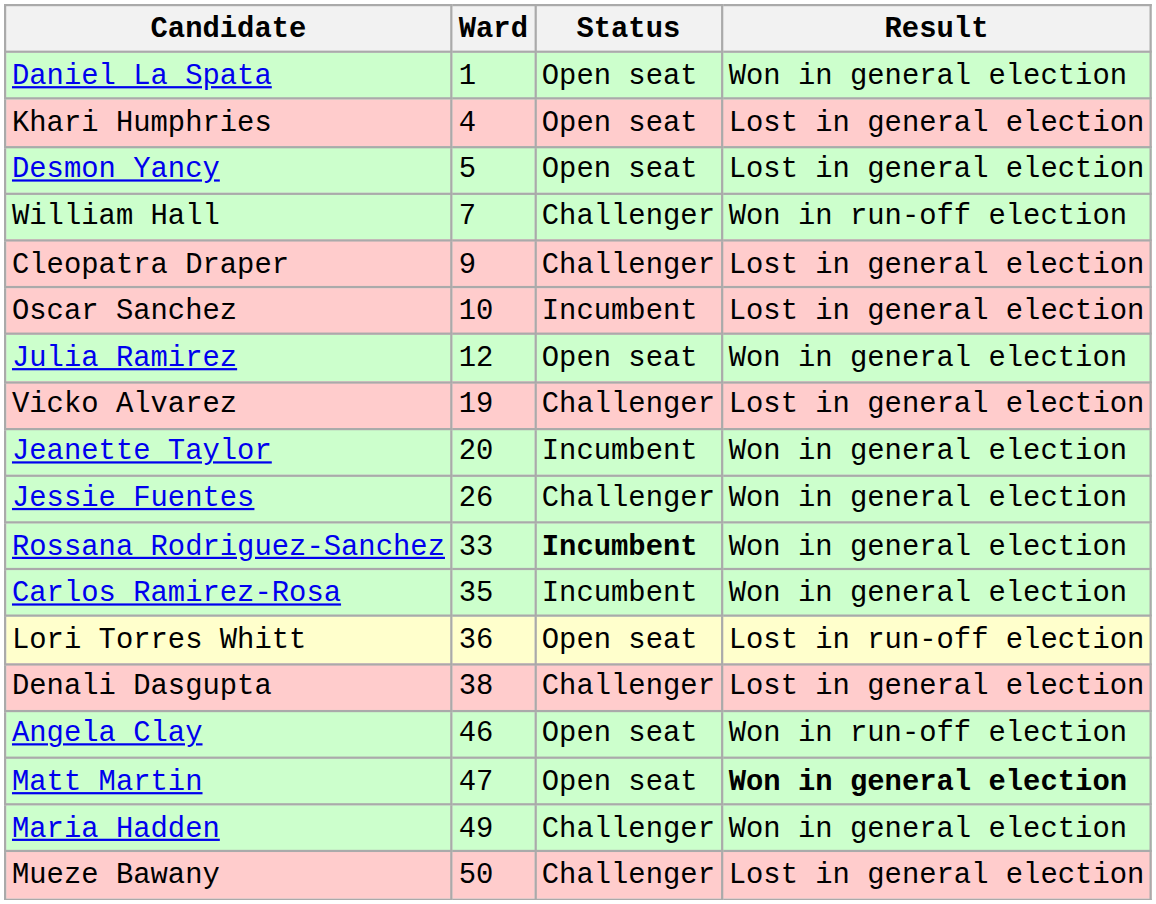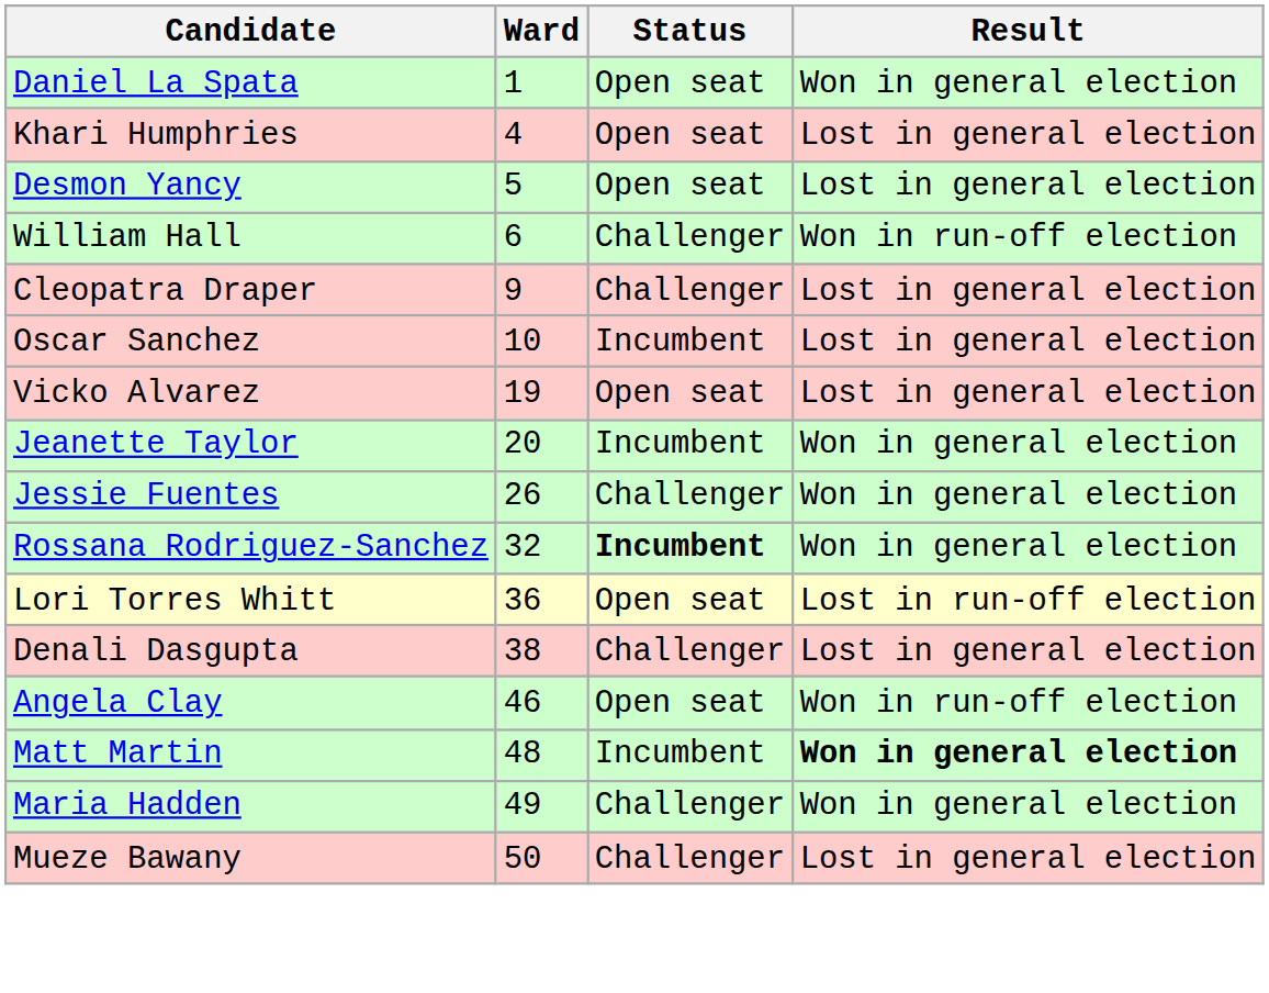 <table class="wikitable">
 <tr>
 <th>Candidate</th>
 <th>Ward</th>
 <th>Status</th>
 <th>Result</th>
 </tr>
 <tr bgcolor=ccffcc>
 <td><a href='#'>Daniel La Spata</a></td>
 <td>1</td>
 <td>Open seat</td>
 <td>Won in general election</td>
 </tr>
 <tr bgcolor=ffcccc>
 <td>Khari Humphries</td>
 <td>4</td>
 <td>Open seat</td>
 <td>Lost in general election</td>
 </tr>
 <tr bgcolor=ccffcc>
 <td><a href='#'>Desmon Yancy</a></td>
 <td>5</td>
 <td>Open seat</td>
 <td>Lost in general election</td>
 </tr>
 <tr bgcolor=ccffcc>
 <td>William Hall</td>
-<td>7</td>
+<td>6</td>
 <td>Challenger</td>
 <td>Won in run-off election</td>
 </tr>
 <tr bgcolor=ffcccc>
 <td>Cleopatra Draper</td>
 <td>9</td>
 <td>Challenger</td>
 <td>Lost in general election</td>
 </tr>
 <tr bgcolor=ffcccc>
 <td>Oscar Sanchez</td>
 <td>10</td>
 <td>Incumbent</td>
 <td>Lost in general election</td>
 </tr>
-<tr bgcolor=ccffcc>
-<td><a href='#'>Julia Ramirez</a></td>
-<td>12</td>
-<td>Open seat</td>
-<td>Won in general election</td>
-</tr>
 <tr bgcolor=ffcccc>
 <td>Vicko Alvarez</td>
 <td>19</td>
-<td>Challenger</td>
+<td>Open seat</td>
 <td>Lost in general election</td>
 </tr>
 <tr bgcolor=ccffcc>
 <td><a href='#'>Jeanette Taylor</a></td>
 <td>20</td>
 <td>Incumbent</td>
 <td>Won in general election</td>
 </tr>
 <tr bgcolor=ccffcc>
 <td><a href='#'>Jessie Fuentes</a></td>
 <td>26</td>
 <td>Challenger</td>
 <td>Won in general election</td>
 </tr>
 <tr bgcolor=ccffcc>
 <td><a href='#'>Rossana Rodriguez-Sanchez</a></td>
-<td>33</td>
+<td>32</td>
 <td><strong>Incumbent</strong></td>
-<td>Won in general election</td>
-</tr>
-<tr bgcolor=ccffcc>
-<td><a href='#'>Carlos Ramirez-Rosa</a></td>
-<td>35</td>
-<td>Incumbent</td>
 <td>Won in general election</td>
 </tr>
 <tr bgcolor=ffffcc>
 <td>Lori Torres Whitt</td>
 <td>36</td>
 <td>Open seat</td>
 <td>Lost in run-off election</td>
 </tr>
 <tr bgcolor=ffcccc>
 <td>Denali Dasgupta</td>
 <td>38</td>
 <td>Challenger</td>
 <td>Lost in general election</td>
 </tr>
 <tr bgcolor=ccffcc>
 <td><a href='#'>Angela Clay</a></td>
 <td>46</td>
 <td>Open seat</td>
 <td>Won in run-off election</td>
 </tr>
 <tr bgcolor=ccffcc>
 <td><a href='#'>Matt Martin</a></td>
-<td>47</td>
-<td>Open seat</td>
+<td>48</td>
+<td>Incumbent</td>
 <td><strong>Won in general election</strong></td>
 </tr>
 <tr bgcolor=ccffcc>
 <td><a href='#'>Maria Hadden</a></td>
 <td>49</td>
 <td>Challenger</td>
 <td>Won in general election</td>
 </tr>
 <tr bgcolor=ffcccc>
 <td>Mueze Bawany</td>
 <td>50</td>
 <td>Challenger</td>
 <td>Lost in general election</td>
 </tr>
 </table>
